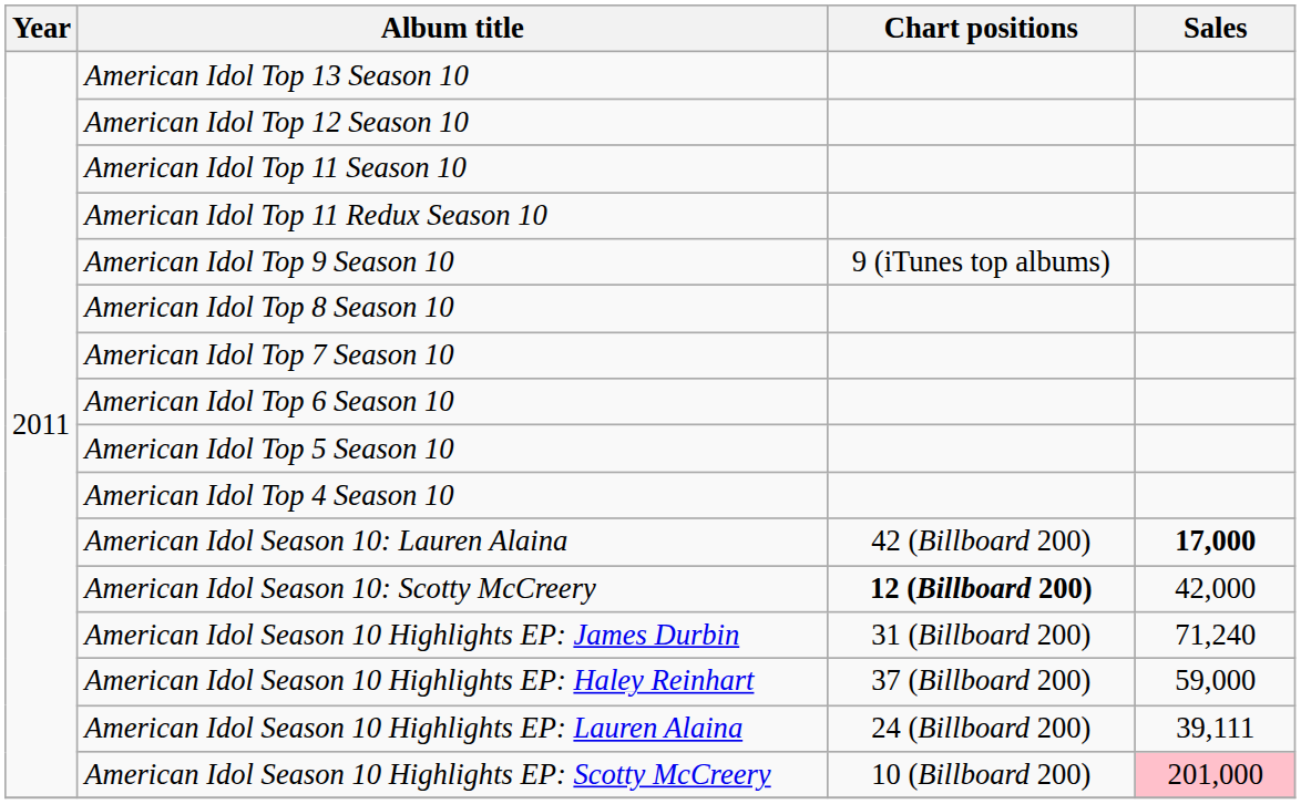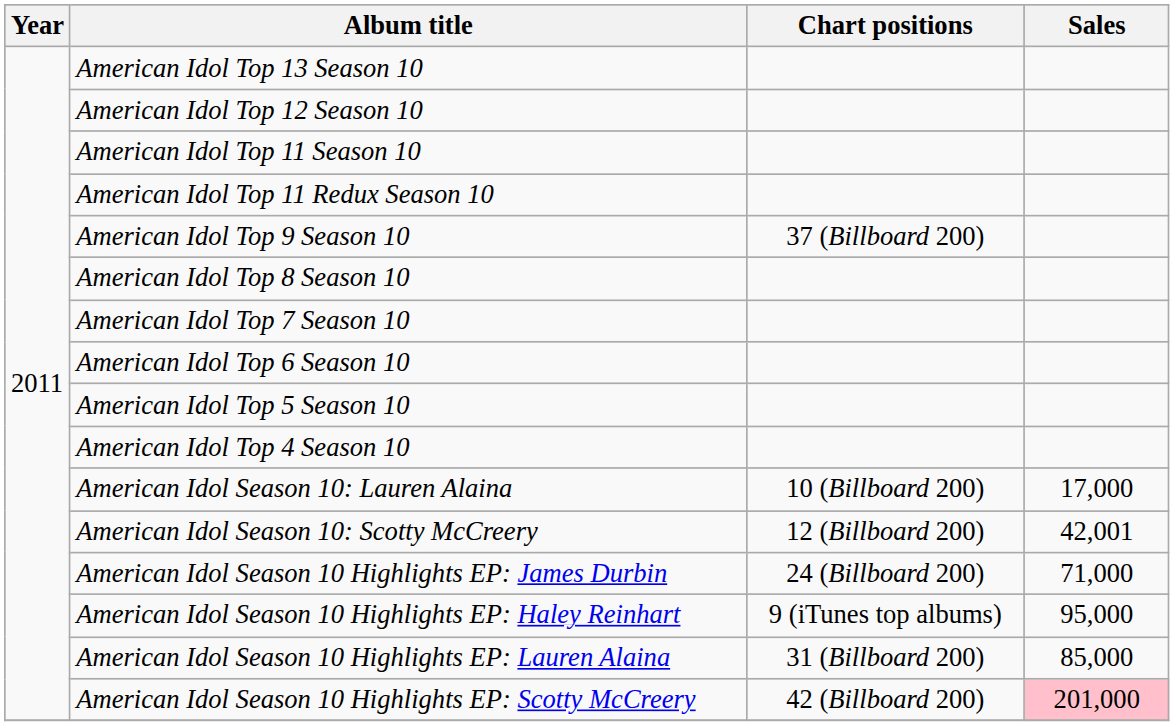 <table class="wikitable">
 <tr>
 <th width="30">Year</th>
 <th width="400">Album title</th>
 <th width="160">Chart positions</th>
 <th width="80">Sales</th>
 </tr>
 <tr>
 <td rowspan="16">2011</td>
 <td><em>American Idol Top 13 Season 10</em></td>
 <td align="center"></td>
 <td align="center"></td>
 </tr>
 <tr>
 <td><em>American Idol Top 12 Season 10</em></td>
 <td align="center"></td>
 <td align="center"></td>
 </tr>
 <tr>
 <td><em>American Idol Top 11 Season 10</em></td>
 <td align="center"></td>
 <td align="center"></td>
 </tr>
 <tr>
 <td><em>American Idol Top 11 Redux Season 10</em></td>
 <td align="center"></td>
 <td align="center"></td>
 </tr>
 <tr>
 <td><em>American Idol Top 9 Season 10</em></td>
-<td align="center">9 (iTunes top albums)</td>
+<td align="center">37 (<em>Billboard</em> 200)</td>
 <td align="center"></td>
 </tr>
 <tr>
 <td><em>American Idol Top 8 Season 10</em></td>
 <td align="center"></td>
 <td align="center"></td>
 </tr>
 <tr>
 <td><em>American Idol Top 7 Season 10</em></td>
 <td align="center"></td>
 <td align="center"></td>
 </tr>
 <tr>
 <td><em>American Idol Top 6 Season 10</em></td>
 <td align="center"></td>
 <td align="center"></td>
 </tr>
 <tr>
 <td><em>American Idol Top 5 Season 10</em></td>
 <td align="center"></td>
 <td align="center"></td>
 </tr>
 <tr>
 <td><em>American Idol Top 4 Season 10</em></td>
 <td align="center"></td>
 <td align="center"></td>
 </tr>
 <tr>
 <td><em>American Idol Season 10: Lauren Alaina</em></td>
-<td align="center">42 (<em>Billboard</em> 200)</td>
-<td align="center"><strong>17,000</strong></td>
+<td align="center">10 (<em>Billboard</em> 200) </td>
+<td align="center">17,000</td>
 </tr>
 <tr>
 <td><em>American Idol Season 10: Scotty McCreery</em></td>
-<td align="center"><strong>12 (<em>Billboard</em> 200)</strong></td>
-<td align="center">42,000</td>
+<td align="center">12 (<em>Billboard</em> 200)</td>
+<td align="center">42,001</td>
 </tr>
 <tr>
 <td><em>American Idol Season 10 Highlights EP: <a href='#'>James Durbin</a></em></td>
-<td align="center">31 (<em>Billboard</em> 200)</td>
-<td align="center">71,240</td>
+<td align="center">24 (<em>Billboard</em> 200)</td>
+<td align="center">71,000</td>
 </tr>
 <tr>
 <td><em>American Idol Season 10 Highlights EP: <a href='#'>Haley Reinhart</a></em></td>
-<td align="center">37 (<em>Billboard</em> 200)</td>
-<td align="center">59,000</td>
+<td align="center">9 (iTunes top albums)</td>
+<td align="center">95,000</td>
 </tr>
 <tr>
 <td><em>American Idol Season 10 Highlights EP: <a href='#'>Lauren Alaina</a></em></td>
-<td align="center">24 (<em>Billboard</em> 200)</td>
-<td align="center">39,111<br></td>
+<td align="center">31 (<em>Billboard</em> 200)</td>
+<td align="center">85,000<br></td>
 </tr>
 <tr>
 <td><em>American Idol Season 10 Highlights EP: <a href='#'>Scotty McCreery</a></em></td>
-<td align="center">10 (<em>Billboard</em> 200) </td>
+<td align="center">42 (<em>Billboard</em> 200)</td>
 <td align="center" style="background: pink;">201,000</td>
 </tr>
 <tr>
 </tr>
 </table>
